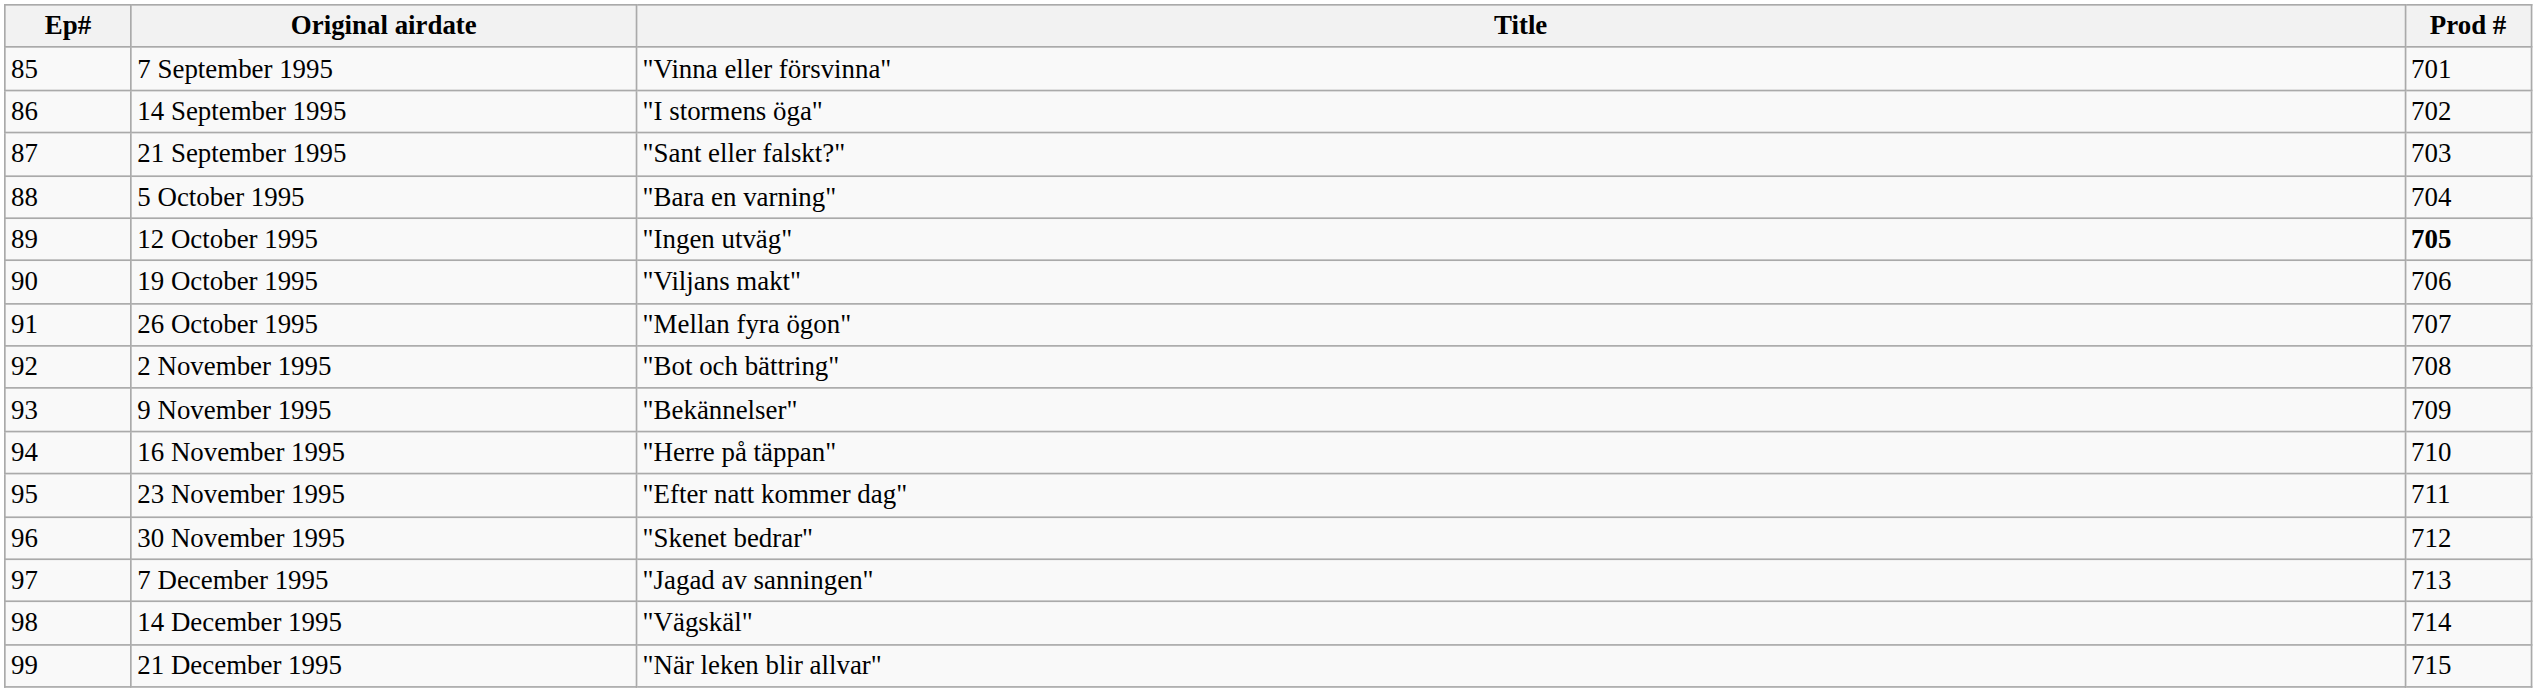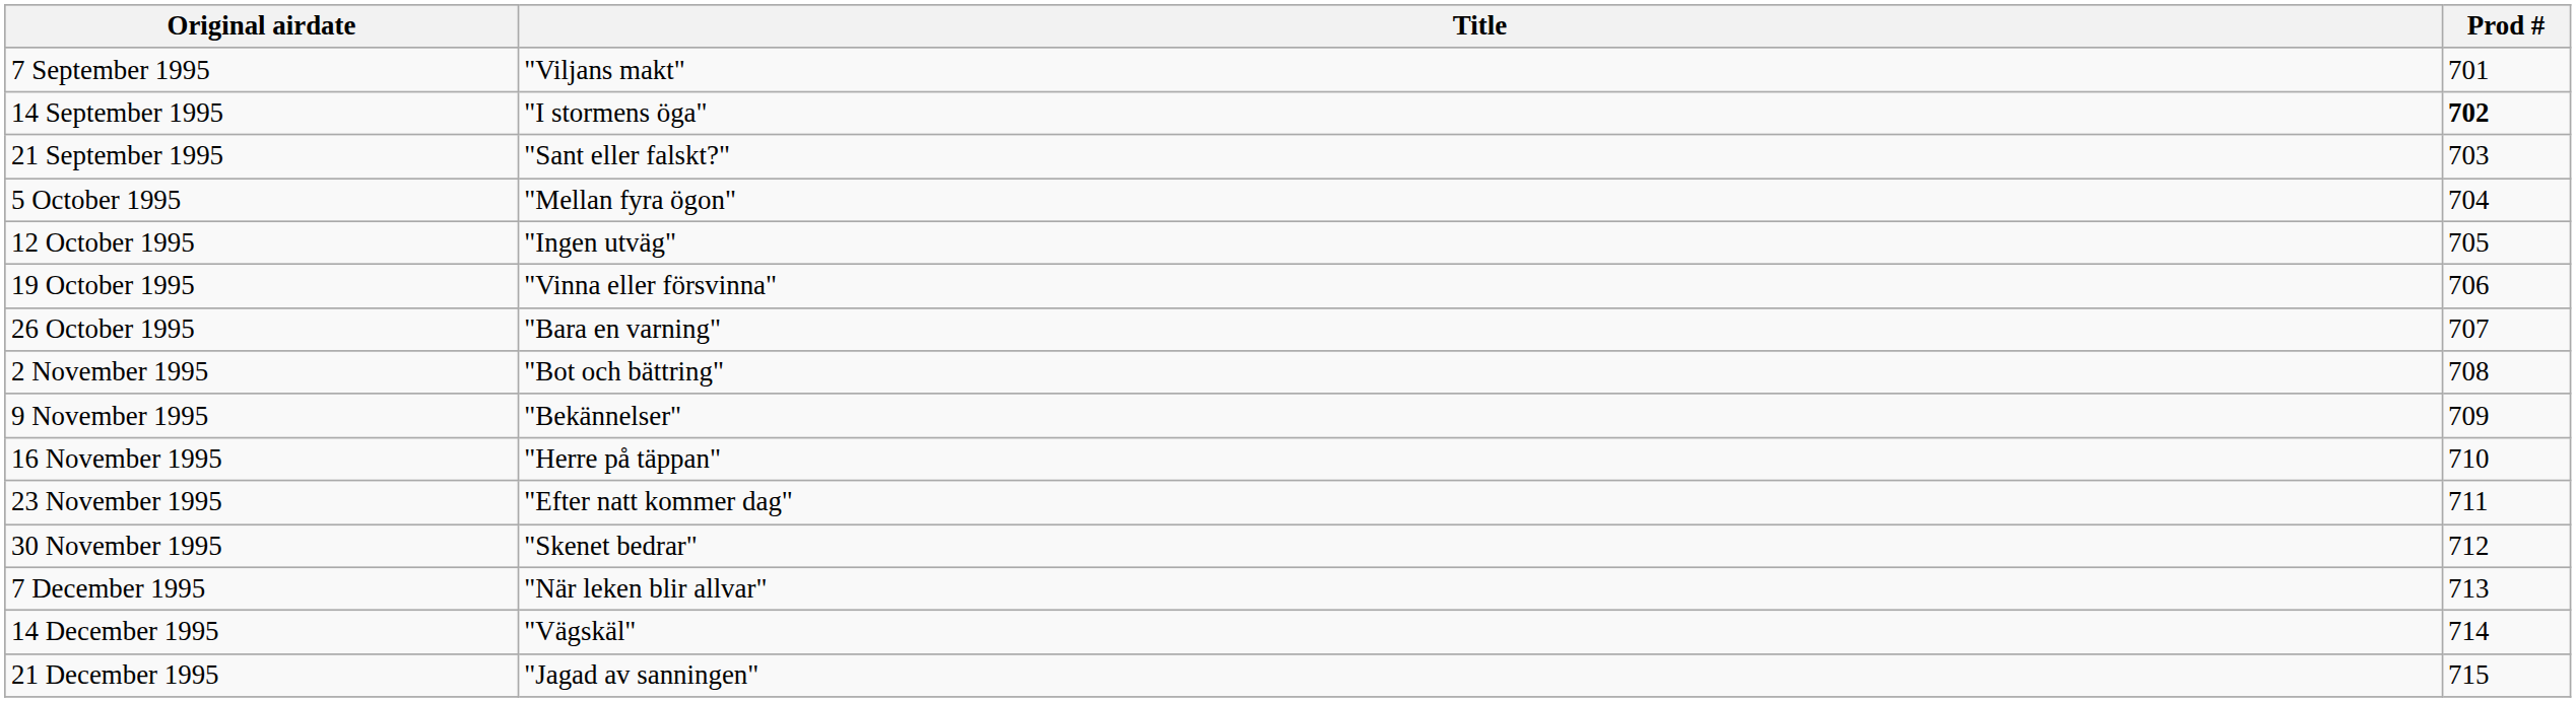 <table class="wikitable" width=95%>
 <tr>
-<th width=5%>Ep#</th>
 <th width=20%>Original airdate</th>
 <th>Title</th>
 <th width=5%>Prod #</th>
 </tr>
 <tr>
-<td>85</td>
 <td>7 September 1995</td>
-<td>"Vinna eller försvinna"</td>
+<td>"Viljans makt"</td>
 <td>701</td>
 </tr>
 <tr>
-<td>86</td>
 <td>14 September 1995</td>
 <td>"I stormens öga"</td>
-<td>702</td>
+<td><strong>702</strong></td>
 </tr>
 <tr>
-<td>87</td>
 <td>21 September 1995</td>
 <td>"Sant eller falskt?"</td>
 <td>703</td>
 </tr>
 <tr>
-<td>88</td>
 <td>5 October 1995</td>
-<td>"Bara en varning"</td>
+<td>"Mellan fyra ögon"</td>
 <td>704</td>
 </tr>
 <tr>
-<td>89</td>
 <td>12 October 1995</td>
 <td>"Ingen utväg"</td>
-<td><strong>705</strong></td>
+<td>705</td>
 </tr>
 <tr>
-<td>90</td>
 <td>19 October 1995</td>
-<td>"Viljans makt"</td>
+<td>"Vinna eller försvinna"</td>
 <td>706</td>
 </tr>
 <tr>
-<td>91</td>
 <td>26 October 1995</td>
-<td>"Mellan fyra ögon"</td>
+<td>"Bara en varning"</td>
 <td>707</td>
 </tr>
 <tr>
-<td>92</td>
 <td>2 November 1995</td>
 <td>"Bot och bättring"</td>
 <td>708</td>
 </tr>
 <tr>
-<td>93</td>
 <td>9 November 1995</td>
 <td>"Bekännelser"</td>
 <td>709</td>
 </tr>
 <tr>
-<td>94</td>
 <td>16 November 1995</td>
 <td>"Herre på täppan"</td>
 <td>710</td>
 </tr>
 <tr>
-<td>95</td>
 <td>23 November 1995</td>
 <td>"Efter natt kommer dag"</td>
 <td>711</td>
 </tr>
 <tr>
-<td>96</td>
 <td>30 November 1995</td>
 <td>"Skenet bedrar"</td>
 <td>712</td>
 </tr>
 <tr>
-<td>97</td>
 <td>7 December 1995</td>
-<td>"Jagad av sanningen"</td>
+<td>"När leken blir allvar"</td>
 <td>713</td>
 </tr>
 <tr>
-<td>98</td>
 <td>14 December 1995</td>
 <td>"Vägskäl"</td>
 <td>714</td>
 </tr>
 <tr>
-<td>99</td>
 <td>21 December 1995</td>
-<td>"När leken blir allvar"</td>
+<td>"Jagad av sanningen"</td>
 <td>715</td>
 </tr>
 </table>
